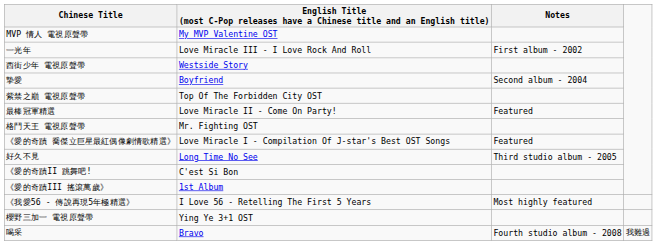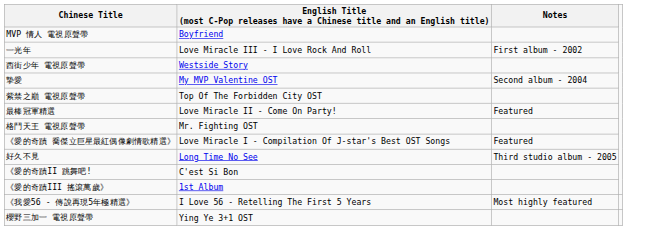 <table class="wikitable">
 <tr>
 <th>Chinese Title</th>
 <th>English Title<br>(most C-Pop releases have a Chinese title and an English title)</th>
 <th>Notes</th>
 </tr>
 <tr>
 <td>MVP 情人 電視原聲帶</td>
-<td><a href='#'>My MVP Valentine OST</a></td>
+<td><a href='#'>Boyfriend</a></td>
 <td></td>
 </tr>
 <tr>
 <td>一光年</td>
 <td>Love Miracle III - I Love Rock And Roll</td>
 <td>First album - 2002</td>
 </tr>
 <tr>
 <td>西街少年 電視原聲帶</td>
 <td><a href='#'>Westside Story</a></td>
 <td></td>
 </tr>
 <tr>
 <td>摯愛</td>
-<td><a href='#'>Boyfriend</a></td>
+<td><a href='#'>My MVP Valentine OST</a></td>
 <td>Second album - 2004</td>
 </tr>
 <tr>
 <td>紫禁之巔 電視原聲帶</td>
 <td>Top Of The Forbidden City OST</td>
 <td></td>
 </tr>
 <tr>
 <td>最棒冠軍精選</td>
 <td>Love Miracle II - Come On Party!</td>
 <td>Featured</td>
 </tr>
 <tr>
 <td>格鬥天王 電視原聲帶</td>
 <td>Mr. Fighting OST</td>
 <td></td>
 </tr>
 <tr>
 <td>《愛的奇蹟 喬傑立巨星最紅偶像劇情歌精選》</td>
 <td>Love Miracle I - Compilation Of J-star's Best OST Songs</td>
 <td>Featured</td>
 </tr>
 <tr>
 <td>好久不見</td>
 <td><a href='#'>Long Time No See</a></td>
 <td>Third studio album - 2005</td>
 </tr>
 <tr>
 <td>《愛的奇蹟II 跳舞吧!</td>
 <td>C'est Si Bon</td>
 <td></td>
 </tr>
 <tr>
 <td>《愛的奇蹟III 搖滾萬歲》</td>
 <td><a href='#'>1st Album</a></td>
 <td></td>
 </tr>
 <tr>
 <td>《我愛56 - 傳說再現5年極精選》</td>
 <td>I Love 56 - Retelling The First 5 Years</td>
 <td>Most highly featured</td>
 <td></td>
 </tr>
 <tr>
 <td>櫻野三加一 電視原聲帶</td>
 <td>Ying Ye 3+1 OST</td>
 <td></td>
 </tr>
-<tr>
-<td>喝采</td>
-<td><a href='#'>Bravo</a></td>
-<td>Fourth studio album - 2008</td>
-<td>我難過</td>
-</tr>
 </table>
